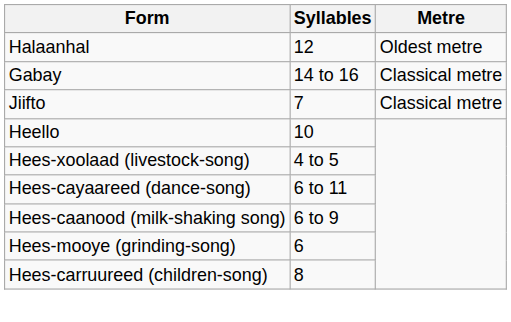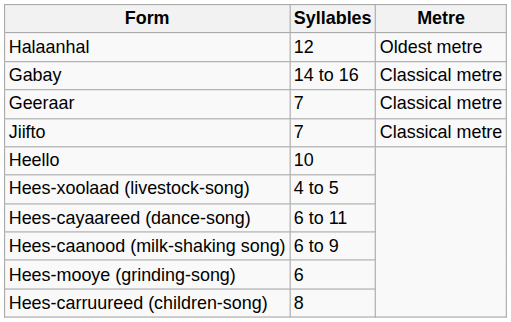 <table class="wikitable">
 <tr>
 <th>Form</th>
 <th>Syllables</th>
 <th>Metre</th>
 </tr>
 <tr>
 <td>Halaanhal</td>
 <td>12</td>
 <td>Oldest metre</td>
 </tr>
 <tr>
 <td>Gabay</td>
 <td>14 to 16</td>
+<td>Classical metre</td>
+</tr>
+<tr>
+<td>Geeraar</td>
+<td>7</td>
 <td>Classical metre</td>
 </tr>
 <tr>
 <td>Jiifto</td>
 <td>7</td>
 <td>Classical metre</td>
 </tr>
 <tr>
 <td>Heello</td>
 <td>10</td>
 </tr>
 <tr>
 <td>Hees-xoolaad (livestock-song)</td>
 <td>4 to 5</td>
 </tr>
 <tr>
 <td>Hees-cayaareed (dance-song)</td>
 <td>6 to 11</td>
 </tr>
 <tr>
 <td>Hees-caanood (milk-shaking song)</td>
 <td>6 to 9</td>
 </tr>
 <tr>
 <td>Hees-mooye (grinding-song)</td>
 <td>6</td>
 </tr>
 <tr>
 <td>Hees-carruureed (children-song)</td>
 <td>8</td>
 </tr>
 </table>
